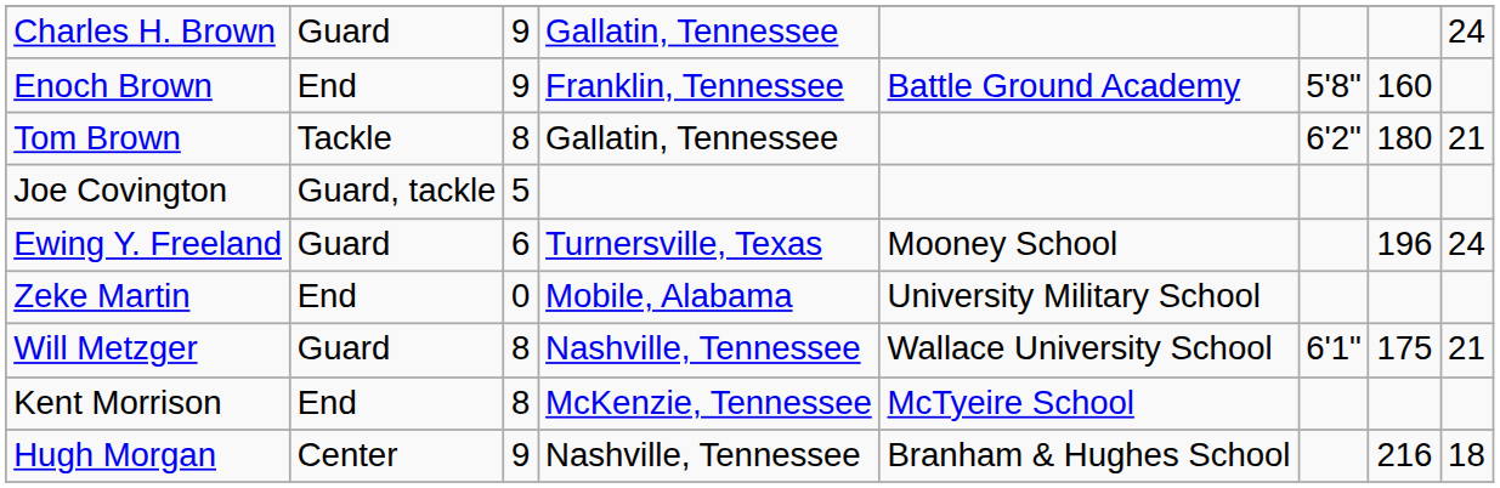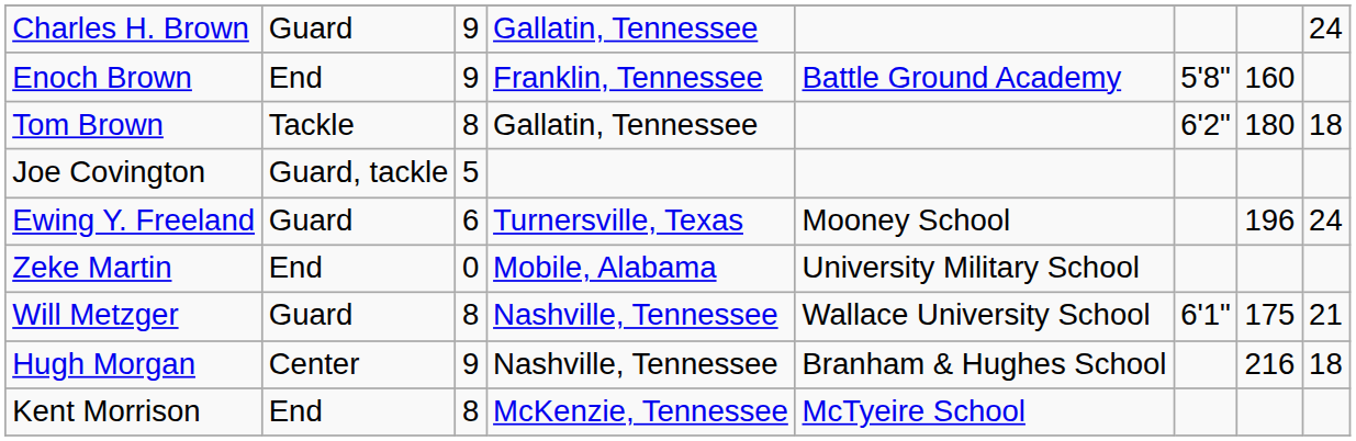 <table class="wikitable">
 <tr>
 </tr>
 <tr>
 <td><a href='#'>Charles H. Brown</a></td>
 <td>Guard</td>
 <td>9</td>
 <td><a href='#'>Gallatin, Tennessee</a></td>
 <td></td>
 <td></td>
 <td></td>
 <td>24</td>
 </tr>
 <tr>
 <td><a href='#'>Enoch Brown</a></td>
 <td>End</td>
 <td>9</td>
 <td><a href='#'>Franklin, Tennessee</a></td>
 <td><a href='#'>Battle Ground Academy</a></td>
 <td>5'8"</td>
 <td>160</td>
 <td></td>
 </tr>
 <tr>
 <td><a href='#'>Tom Brown</a></td>
 <td>Tackle</td>
 <td>8</td>
 <td>Gallatin, Tennessee</td>
 <td></td>
 <td>6'2"</td>
 <td>180</td>
-<td>21</td>
+<td>18</td>
 </tr>
 <tr>
 <td>Joe Covington</td>
 <td>Guard, tackle</td>
 <td>5</td>
 <td></td>
 <td></td>
 <td></td>
 <td></td>
 <td></td>
 </tr>
 <tr>
 <td><a href='#'>Ewing Y. Freeland</a></td>
 <td>Guard</td>
 <td>6</td>
 <td><a href='#'>Turnersville, Texas</a></td>
 <td>Mooney School</td>
 <td></td>
 <td>196</td>
 <td>24</td>
 </tr>
 <tr>
 <td><a href='#'>Zeke Martin</a></td>
 <td>End</td>
 <td>0</td>
 <td><a href='#'>Mobile, Alabama</a></td>
 <td>University Military School</td>
 <td></td>
 <td></td>
 <td></td>
 </tr>
 <tr>
 <td><a href='#'>Will Metzger</a></td>
 <td>Guard</td>
 <td>8</td>
 <td><a href='#'>Nashville, Tennessee</a></td>
 <td>Wallace University School</td>
 <td>6'1"</td>
 <td>175</td>
 <td>21</td>
 </tr>
 <tr>
+<td><a href='#'>Hugh Morgan</a></td>
+<td>Center</td>
+<td>9</td>
+<td>Nashville, Tennessee</td>
+<td>Branham & Hughes School</td>
+<td></td>
+<td>216</td>
+<td>18</td>
+</tr>
+<tr>
 <td>Kent Morrison</td>
 <td>End</td>
 <td>8</td>
 <td><a href='#'>McKenzie, Tennessee</a></td>
 <td><a href='#'>McTyeire School</a></td>
 <td></td>
 <td></td>
 <td></td>
 </tr>
-<tr>
-<td><a href='#'>Hugh Morgan</a></td>
-<td>Center</td>
-<td>9</td>
-<td>Nashville, Tennessee</td>
-<td>Branham & Hughes School</td>
-<td></td>
-<td>216</td>
-<td>18</td>
-</tr>
 </table>
